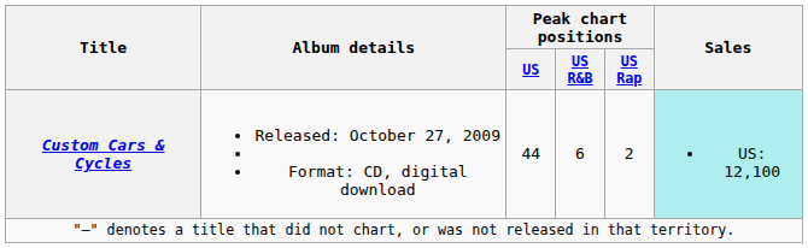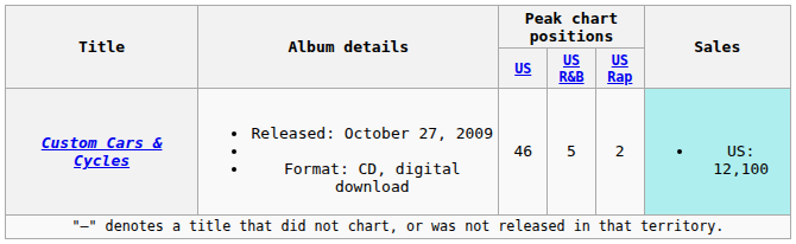 <table class="wikitable plainrowheaders" style="text-align:center;">
 <tr>
 <th scope="col" rowspan="2" style="width:12em;">Title</th>
 <th scope="col" rowspan="2" style="width:19em;">Album details</th>
 <th scope="col" colspan="3">Peak chart positions</th>
 <th scope="col" rowspan="2" style="width:9em;">Sales</th>
 </tr>
 <tr>
 <th scope="col" style="width:3em;font-size:90%;"><a href='#'>US</a><br></th>
 <th scope="col" style="width:3em;font-size:90%;"><a href='#'>US R&B</a><br></th>
 <th scope="col" style="width:3em;font-size:90%;"><a href='#'>US Rap</a><br></th>
 </tr>
 <tr>
 <th scope="row"><em><a href='#'>Custom Cars & Cycles</a></em></th>
 <td><br><ul><li>Released: October 27, 2009</li><li></li><li>Format: CD, digital download</li></ul></td>
-<td>44</td>
-<td>6</td>
+<td>46</td>
+<td>5</td>
 <td>2</td>
 <td style="background: paleturquoise;"><br><ul><li>US: 12,100</li></ul></td>
 </tr>
 <tr>
 <td colspan="14" style="font-size:90%">"—" denotes a title that did not chart, or was not released in that territory.</td>
 </tr>
 </table>
